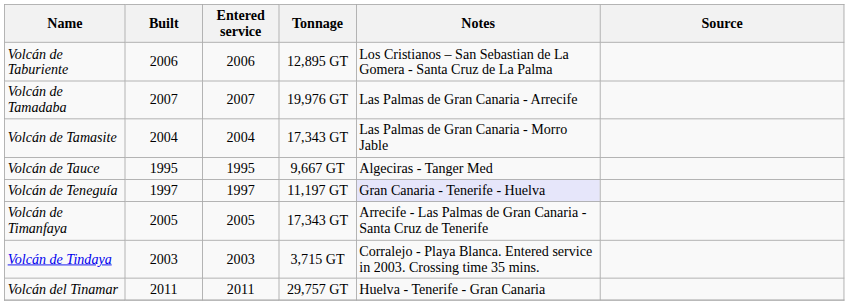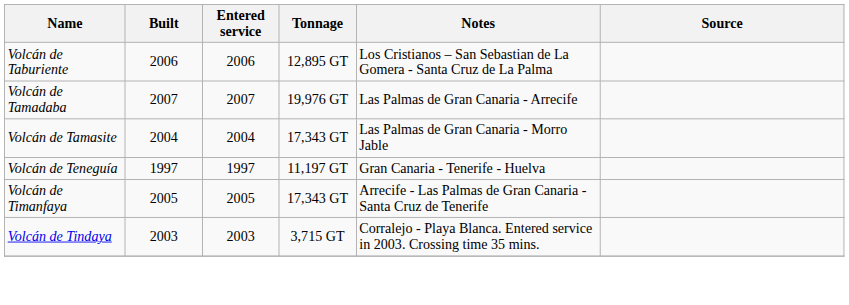 <table class="wikitable sortable" border="1">
 <tr>
 <th scope="col" width="130pt">Name</th>
 <th scope="col" width="80pt">Built</th>
 <th scope="col" width="80pt">Entered service</th>
 <th scope="col" width="80pt">Tonnage</th>
 <th scope="col" width="270pt" class="unsortable">Notes</th>
 <th scope="col" width="270pt" class="unsortable">Source</th>
 </tr>
 <tr>
 <td><em>Volcán de Taburiente</em></td>
 <td align="Center">2006</td>
 <td align="Center">2006</td>
 <td align="Center">12,895 GT</td>
 <td>Los Cristianos – San Sebastian de La Gomera - Santa Cruz de La Palma</td>
 <td></td>
 </tr>
 <tr>
 <td><em>Volcán de Tamadaba</em></td>
 <td align="Center">2007</td>
 <td align="Center">2007</td>
 <td align="Center">19,976 GT</td>
 <td>Las Palmas de Gran Canaria - Arrecife</td>
 <td></td>
 </tr>
 <tr>
 <td><em>Volcán de Tamasite</em></td>
 <td align="Center">2004</td>
 <td align="Center">2004</td>
 <td align="Center">17,343 GT</td>
 <td>Las Palmas de Gran Canaria - Morro Jable</td>
 <td></td>
 </tr>
 <tr>
-<td><em>Volcán de Tauce</em></td>
-<td align="Center">1995</td>
-<td align="Center">1995</td>
-<td align="Center">9,667 GT</td>
-<td>Algeciras - Tanger Med</td>
-<td></td>
-</tr>
-<tr>
 <td><em>Volcán de Teneguía</em></td>
 <td align="Center">1997</td>
 <td align="Center">1997</td>
 <td align="Center">11,197 GT</td>
-<td style="background: lavender;">Gran Canaria - Tenerife - Huelva</td>
+<td>Gran Canaria - Tenerife - Huelva</td>
 <td></td>
 </tr>
 <tr>
 <td><em>Volcán de Timanfaya</em></td>
 <td align="Center">2005</td>
 <td align="Center">2005</td>
 <td align="Center">17,343 GT</td>
 <td>Arrecife - Las Palmas de Gran Canaria - Santa Cruz de Tenerife</td>
 <td></td>
 </tr>
 <tr>
 <td><em><a href='#'>Volcán de Tindaya</a></em></td>
 <td align="Center">2003</td>
 <td align="Center">2003</td>
 <td align="Center">3,715 GT</td>
 <td>Corralejo - Playa Blanca. Entered service in 2003. Crossing time 35 mins.</td>
 <td></td>
 </tr>
 <tr>
-<td><em>Volcán del Tinamar</em></td>
-<td align="Center">2011</td>
-<td align="Center">2011</td>
-<td align="Center">29,757 GT</td>
-<td>Huelva - Tenerife - Gran Canaria</td>
-<td></td>
-</tr>
-<tr>
 </tr>
 </table>
